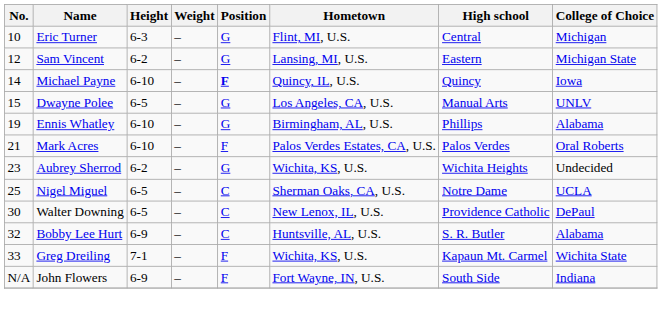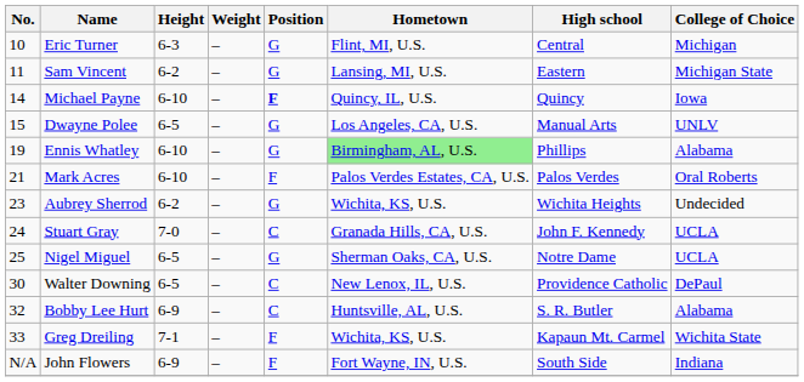 <table class="wikitable sortable" style="font-size: 95%;">
 <tr>
 <th>No.</th>
 <th>Name</th>
 <th>Height</th>
 <th>Weight</th>
 <th>Position</th>
 <th>Hometown</th>
 <th>High school</th>
 <th>College of Choice</th>
 </tr>
 <tr>
 <td>10</td>
 <td><a href='#'>Eric Turner</a></td>
 <td>6-3</td>
 <td>–</td>
 <td><a href='#'>G</a></td>
 <td><a href='#'>Flint, MI</a>, U.S.</td>
 <td><a href='#'>Central</a></td>
 <td><a href='#'>Michigan</a></td>
 </tr>
 <tr>
-<td>12</td>
+<td>11</td>
 <td><a href='#'>Sam Vincent</a></td>
 <td>6-2</td>
 <td>–</td>
 <td><a href='#'>G</a></td>
 <td><a href='#'>Lansing, MI</a>, U.S.</td>
 <td><a href='#'>Eastern</a></td>
 <td><a href='#'>Michigan State</a></td>
 </tr>
 <tr>
 <td>14</td>
 <td><a href='#'>Michael Payne</a></td>
 <td>6-10</td>
 <td>–</td>
 <td><strong><a href='#'>F</a></strong></td>
 <td><a href='#'>Quincy, IL</a>, U.S.</td>
 <td><a href='#'>Quincy</a></td>
 <td><a href='#'>Iowa</a></td>
 </tr>
 <tr>
 <td>15</td>
 <td><a href='#'>Dwayne Polee</a></td>
 <td>6-5</td>
 <td>–</td>
 <td><a href='#'>G</a></td>
 <td><a href='#'>Los Angeles, CA</a>, U.S.</td>
 <td><a href='#'>Manual Arts</a></td>
 <td><a href='#'>UNLV</a></td>
 </tr>
 <tr>
 <td>19</td>
 <td><a href='#'>Ennis Whatley</a></td>
 <td>6-10</td>
 <td>–</td>
 <td><a href='#'>G</a></td>
-<td><a href='#'>Birmingham, AL</a>, U.S.</td>
+<td style="background: lightgreen;"><a href='#'>Birmingham, AL</a>, U.S.</td>
 <td><a href='#'>Phillips</a></td>
 <td><a href='#'>Alabama</a></td>
 </tr>
 <tr>
 <td>21</td>
 <td><a href='#'>Mark Acres</a></td>
 <td>6-10</td>
 <td>–</td>
 <td><a href='#'>F</a></td>
 <td><a href='#'>Palos Verdes Estates, CA</a>, U.S.</td>
 <td><a href='#'>Palos Verdes</a></td>
 <td><a href='#'>Oral Roberts</a></td>
 </tr>
 <tr>
 <td>23</td>
 <td><a href='#'>Aubrey Sherrod</a></td>
 <td>6-2</td>
 <td>–</td>
 <td><a href='#'>G</a></td>
 <td><a href='#'>Wichita, KS</a>, U.S.</td>
 <td><a href='#'>Wichita Heights</a></td>
 <td>Undecided</td>
 </tr>
 <tr>
+<td>24</td>
+<td><a href='#'>Stuart Gray</a></td>
+<td>7-0</td>
+<td>–</td>
+<td><a href='#'>C</a></td>
+<td><a href='#'>Granada Hills, CA</a>, U.S.</td>
+<td><a href='#'>John F. Kennedy</a></td>
+<td><a href='#'>UCLA</a></td>
+</tr>
+<tr>
 <td>25</td>
 <td><a href='#'>Nigel Miguel</a></td>
 <td>6-5</td>
 <td>–</td>
-<td><a href='#'>C</a></td>
+<td><a href='#'>G</a></td>
 <td><a href='#'>Sherman Oaks, CA</a>, U.S.</td>
 <td><a href='#'>Notre Dame</a></td>
 <td><a href='#'>UCLA</a></td>
 </tr>
 <tr>
 <td>30</td>
 <td>Walter Downing</td>
 <td>6-5</td>
 <td>–</td>
 <td><a href='#'>C</a></td>
 <td><a href='#'>New Lenox, IL</a>, U.S.</td>
 <td><a href='#'>Providence Catholic</a></td>
 <td><a href='#'>DePaul</a></td>
 </tr>
 <tr>
 <td>32</td>
 <td><a href='#'>Bobby Lee Hurt</a></td>
 <td>6-9</td>
 <td>–</td>
 <td><a href='#'>C</a></td>
 <td><a href='#'>Huntsville, AL</a>, U.S.</td>
 <td><a href='#'>S. R. Butler</a></td>
 <td><a href='#'>Alabama</a></td>
 </tr>
 <tr>
 <td>33</td>
 <td><a href='#'>Greg Dreiling</a></td>
 <td>7-1</td>
 <td>–</td>
 <td><a href='#'>F</a></td>
 <td><a href='#'>Wichita, KS</a>, U.S.</td>
 <td><a href='#'>Kapaun Mt. Carmel</a></td>
 <td><a href='#'>Wichita State</a></td>
 </tr>
 <tr>
 <td>N/A</td>
 <td>John Flowers</td>
 <td>6-9</td>
 <td>–</td>
 <td><a href='#'>F</a></td>
 <td><a href='#'>Fort Wayne, IN</a>, U.S.</td>
 <td><a href='#'>South Side</a></td>
 <td><a href='#'>Indiana</a></td>
 </tr>
 <tr>
 </tr>
 </table>
